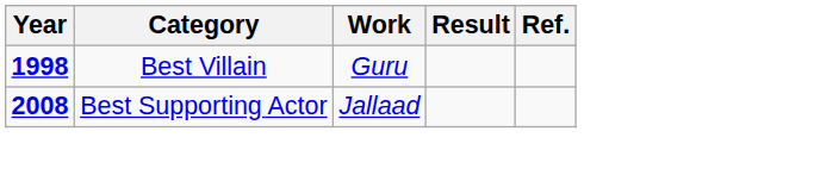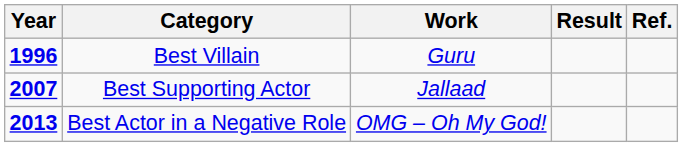 <table class= "wikitable" style="text-align:center;">
 <tr>
 <th>Year</th>
 <th>Category</th>
 <th>Work</th>
 <th>Result</th>
 <th>Ref.</th>
 </tr>
 <tr>
-<td><strong><a href='#'>1998</a> </strong></td>
+<td><strong><a href='#'>1996</a> </strong></td>
 <td><a href='#'>Best Villain</a></td>
 <td><em><a href='#'>Guru</a></em></td>
 <td></td>
 <td></td>
 </tr>
 <tr>
-<td><strong><a href='#'>2008</a> </strong></td>
+<td><strong><a href='#'>2007</a> </strong></td>
 <td><a href='#'>Best Supporting Actor</a></td>
 <td><em><a href='#'>Jallaad</a></em></td>
 <td></td>
 <td></td>
 </tr>
+<tr>
+<td><strong> <a href='#'>2013</a> </strong></td>
+<td><a href='#'>Best Actor in a Negative Role</a></td>
+<td><em><a href='#'>OMG – Oh My God!</a></em></td>
+<td></td>
+<td></td>
+</tr>
 </table>
